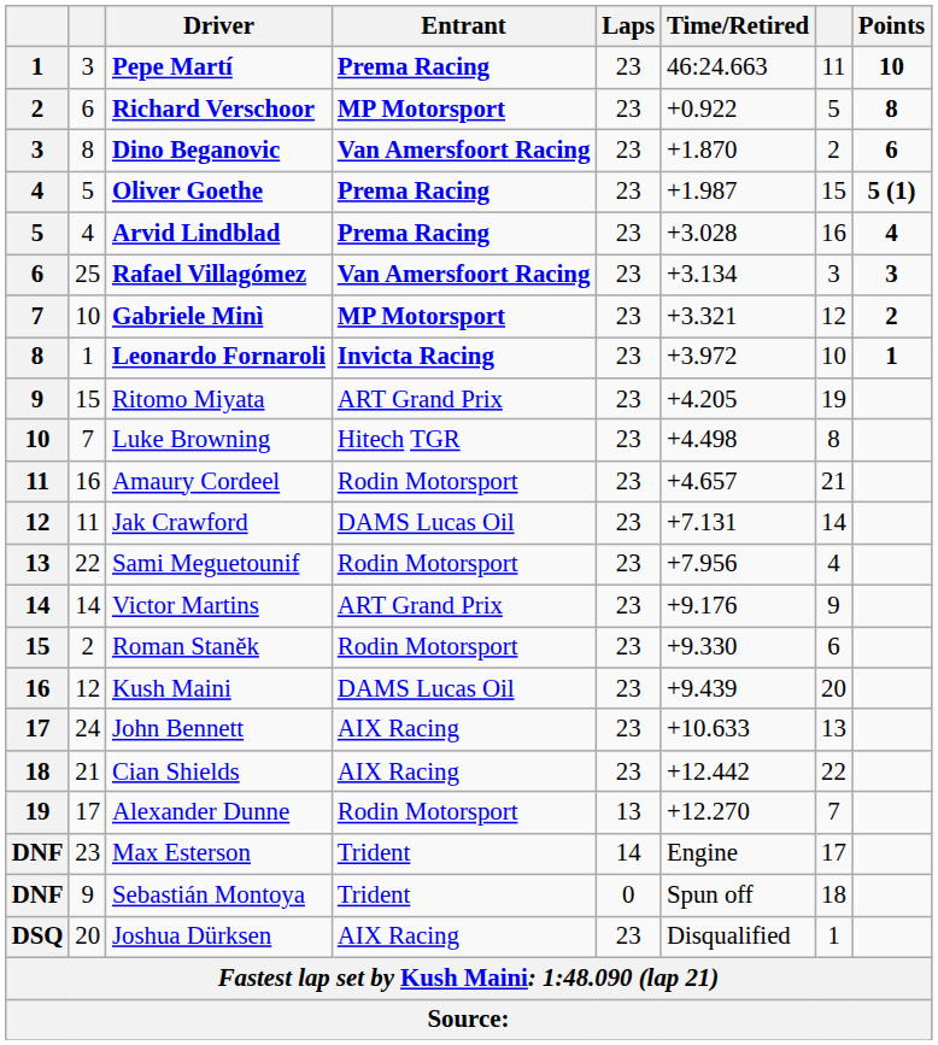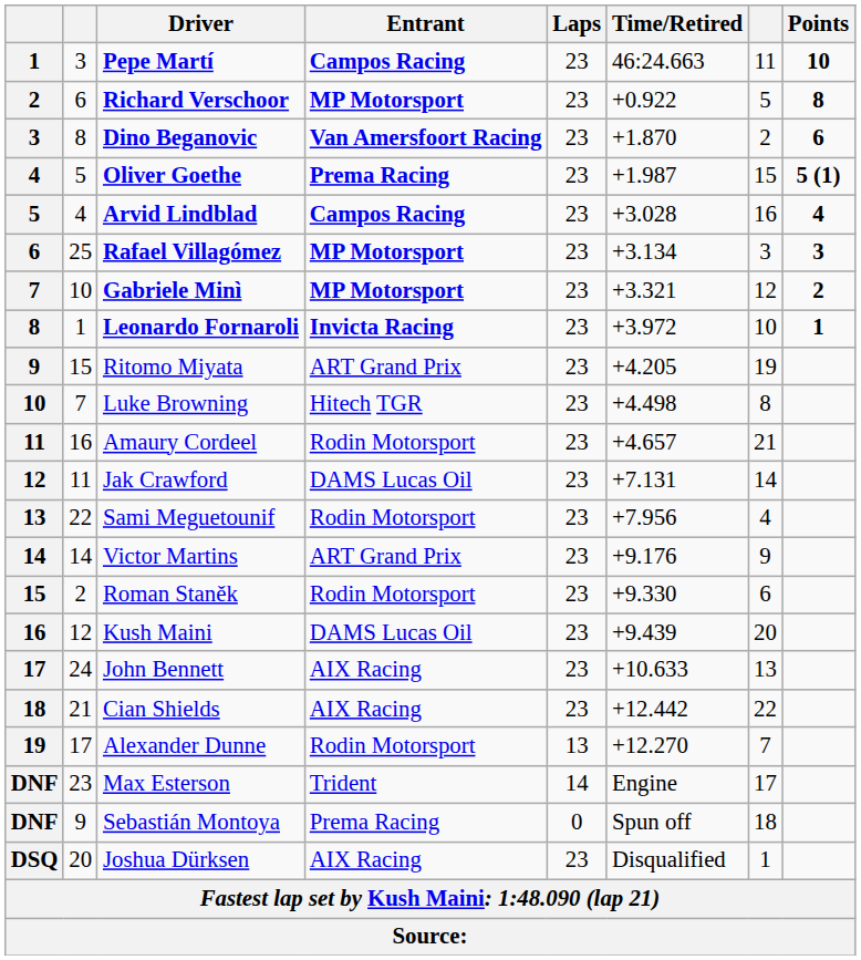 <table class="wikitable" style="font-size:85%">
 <tr>
 <th scope="col"></th>
 <th scope="col"></th>
 <th scope="col">Driver</th>
 <th scope="col">Entrant</th>
 <th scope="col">Laps</th>
 <th scope="col">Time/Retired</th>
 <th scope="col"></th>
 <th scope="col">Points</th>
 </tr>
 <tr>
 <th>1</th>
 <td align="center">3</td>
 <td> <strong><a href='#'>Pepe Martí</a></strong></td>
-<td><strong><a href='#'>Prema Racing</a></strong></td>
+<td><strong><a href='#'>Campos Racing</a></strong></td>
 <td align="center">23</td>
 <td>46:24.663</td>
 <td align="center">11</td>
 <td align="center"><strong>10</strong></td>
 </tr>
 <tr>
 <th>2</th>
 <td align="center">6</td>
 <td> <strong><a href='#'>Richard Verschoor</a></strong></td>
 <td><strong><a href='#'>MP Motorsport</a></strong></td>
 <td align="center">23</td>
 <td>+0.922</td>
 <td align="center">5</td>
 <td align="center"><strong>8</strong></td>
 </tr>
 <tr>
 <th>3</th>
 <td align="center">8</td>
 <td> <strong><a href='#'>Dino Beganovic</a></strong></td>
 <td><strong><a href='#'>Van Amersfoort Racing</a></strong></td>
 <td align="center">23</td>
 <td>+1.870</td>
 <td align="center">2</td>
 <td align="center"><strong>6</strong></td>
 </tr>
 <tr>
 <th>4</th>
 <td align="center">5</td>
 <td> <strong><a href='#'>Oliver Goethe</a></strong></td>
 <td><strong><a href='#'>Prema Racing</a></strong></td>
 <td align="center">23</td>
 <td>+1.987</td>
 <td align="center">15</td>
 <td align="center"><strong>5 (1)</strong></td>
 </tr>
 <tr>
 <th>5</th>
 <td align="center">4</td>
 <td> <strong><a href='#'>Arvid Lindblad</a></strong></td>
-<td><strong><a href='#'>Prema Racing</a></strong></td>
+<td><strong><a href='#'>Campos Racing</a></strong></td>
 <td align="center">23</td>
 <td>+3.028</td>
 <td align="center">16</td>
 <td align="center"><strong>4</strong></td>
 </tr>
 <tr>
 <th>6</th>
 <td align="center">25</td>
 <td> <strong><a href='#'>Rafael Villagómez</a></strong></td>
-<td><strong><a href='#'>Van Amersfoort Racing</a></strong></td>
+<td><strong><a href='#'>MP Motorsport</a></strong></td>
 <td align="center">23</td>
 <td>+3.134</td>
 <td align="center">3</td>
 <td align="center"><strong>3</strong></td>
 </tr>
 <tr>
 <th>7</th>
 <td align="center">10</td>
 <td> <strong><a href='#'>Gabriele Minì</a></strong></td>
 <td><strong><a href='#'>MP Motorsport</a></strong></td>
 <td align="center">23</td>
 <td>+3.321</td>
 <td align="center">12</td>
 <td align="center"><strong>2</strong></td>
 </tr>
 <tr>
 <th>8</th>
 <td align="center">1</td>
 <td> <strong><a href='#'>Leonardo Fornaroli</a></strong></td>
 <td><strong><a href='#'>Invicta Racing</a></strong></td>
 <td align="center">23</td>
 <td>+3.972</td>
 <td align="center">10</td>
 <td align="center"><strong>1</strong></td>
 </tr>
 <tr>
 <th>9</th>
 <td align="center">15</td>
 <td> <a href='#'>Ritomo Miyata</a></td>
 <td><a href='#'>ART Grand Prix</a></td>
 <td align="center">23</td>
 <td>+4.205</td>
 <td align="center">19</td>
 <td align="center"></td>
 </tr>
 <tr>
 <th>10</th>
 <td align="center">7</td>
 <td> <a href='#'>Luke Browning</a></td>
 <td><a href='#'>Hitech</a> <a href='#'>TGR</a></td>
 <td align="center">23</td>
 <td>+4.498</td>
 <td align="center">8</td>
 <td></td>
 </tr>
 <tr>
 <th>11</th>
 <td align="center">16</td>
 <td> <a href='#'>Amaury Cordeel</a></td>
 <td><a href='#'>Rodin Motorsport</a></td>
 <td align="center">23</td>
 <td>+4.657</td>
 <td align="center">21</td>
 <td></td>
 </tr>
 <tr>
 <th>12</th>
 <td align="center">11</td>
 <td> <a href='#'>Jak Crawford</a></td>
 <td><a href='#'>DAMS Lucas Oil</a></td>
 <td align="center">23</td>
 <td>+7.131</td>
 <td align="center">14</td>
 <td></td>
 </tr>
 <tr>
 <th>13</th>
 <td align="center">22</td>
 <td> <a href='#'>Sami Meguetounif</a></td>
 <td><a href='#'>Rodin Motorsport</a></td>
 <td align="center">23</td>
 <td>+7.956</td>
 <td align="center">4</td>
 <td></td>
 </tr>
 <tr>
 <th>14</th>
 <td align="center">14</td>
 <td> <a href='#'>Victor Martins</a></td>
 <td><a href='#'>ART Grand Prix</a></td>
 <td align="center">23</td>
 <td>+9.176</td>
 <td align="center">9</td>
 <td></td>
 </tr>
 <tr>
 <th>15</th>
 <td align="center">2</td>
 <td> <a href='#'>Roman Staněk</a></td>
 <td><a href='#'>Rodin Motorsport</a></td>
 <td align="center">23</td>
 <td>+9.330</td>
 <td align="center">6</td>
 <td></td>
 </tr>
 <tr>
 <th>16</th>
 <td align="center">12</td>
 <td> <a href='#'>Kush Maini</a></td>
 <td><a href='#'>DAMS Lucas Oil</a></td>
 <td align="center">23</td>
 <td>+9.439</td>
 <td align="center">20</td>
 <td></td>
 </tr>
 <tr>
 <th>17</th>
 <td align="center">24</td>
 <td> <a href='#'>John Bennett</a></td>
 <td><a href='#'>AIX Racing</a></td>
 <td align="center">23</td>
 <td>+10.633</td>
 <td align="center">13</td>
 <td></td>
 </tr>
 <tr>
 <th>18</th>
 <td align="center">21</td>
 <td> <a href='#'>Cian Shields</a></td>
 <td><a href='#'>AIX Racing</a></td>
 <td align="center">23</td>
 <td>+12.442</td>
 <td align="center">22</td>
 <td align="center"></td>
 </tr>
 <tr>
 <th>19</th>
 <td align="center">17</td>
 <td> <a href='#'>Alexander Dunne</a></td>
 <td><a href='#'>Rodin Motorsport</a></td>
 <td align="center">13</td>
 <td>+12.270</td>
 <td align="center">7</td>
 <td></td>
 </tr>
 <tr>
 <th>DNF</th>
 <td align="center">23</td>
 <td> <a href='#'>Max Esterson</a></td>
 <td><a href='#'>Trident</a></td>
 <td align="center">14</td>
 <td>Engine</td>
 <td align="center">17</td>
 <td align="center"></td>
 </tr>
 <tr>
 <th>DNF</th>
 <td align="center">9</td>
 <td> <a href='#'>Sebastián Montoya</a></td>
-<td><a href='#'>Trident</a></td>
+<td><a href='#'>Prema Racing</a></td>
 <td align="center">0</td>
 <td>Spun off</td>
 <td align="center">18</td>
 <td align="center"></td>
 </tr>
 <tr>
 <th>DSQ</th>
 <td align="center">20</td>
 <td> <a href='#'>Joshua Dürksen</a></td>
 <td><a href='#'>AIX Racing</a></td>
 <td align="center">23</td>
 <td>Disqualified</td>
 <td align="center">1</td>
 <td align=“center”></td>
 </tr>
 <tr>
 <th colspan="8"><em>Fastest lap set by</em> <strong> <a href='#'>Kush Maini</a><strong><em>: 1:48.090 (lap 21)<em></th>
 </tr>
 <tr>
 <th colspan="8">Source:</th>
 </tr>
 </table>
